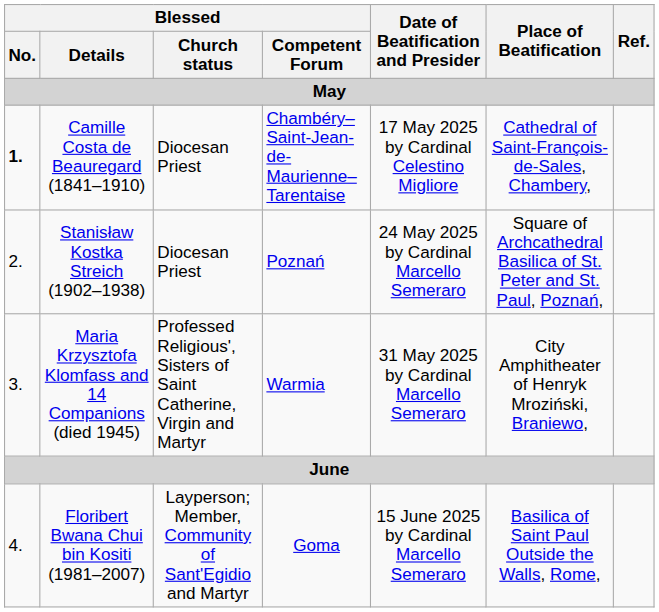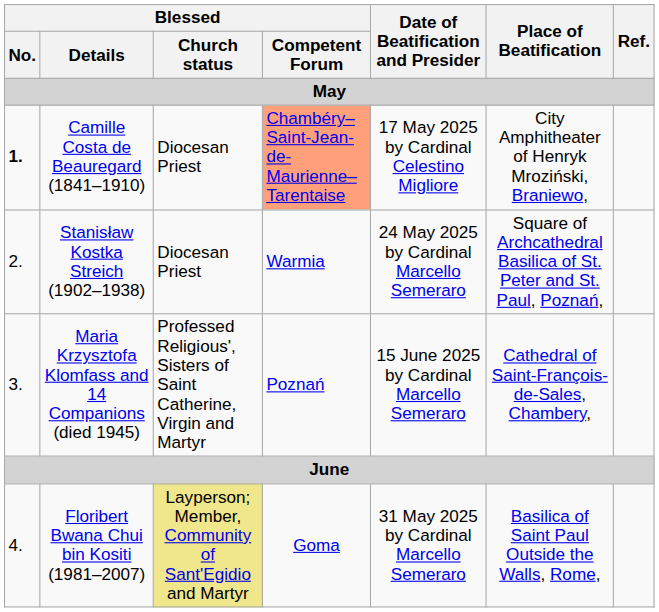 <table class="wikitable">
 <tr>
 <th colspan=4>Blessed</th>
 <th rowspan=2>Date of Beatification<br>and Presider</th>
 <th rowspan=2>Place of Beatification</th>
 <th rowspan=2>Ref.</th>
 </tr>
 <tr>
 <th>No.</th>
 <th>Details</th>
 <th>Church status</th>
 <th>Competent Forum</th>
 </tr>
 <tr id="May">
 <td colspan="7" align=center style="background:lightgray;white-space:nowrap"><strong>May</strong></td>
 </tr>
 <tr>
 <td><strong>1.</strong></td>
 <td align="center"><a href='#'>Camille Costa de Beauregard</a><br>(1841–1910)</td>
 <td>Diocesan Priest</td>
-<td><a href='#'>Chambéry–Saint-Jean-de-Maurienne–Tarentaise</a></td>
+<td style="background: lightsalmon;"><a href='#'>Chambéry–Saint-Jean-de-Maurienne–Tarentaise</a></td>
 <td align="center">17 May 2025 <br>by Cardinal <a href='#'>Celestino Migliore</a></td>
-<td align="center"><a href='#'>Cathedral of Saint-François-de-Sales</a>, <a href='#'>Chambery</a>, </td>
+<td align="center">City Amphitheater of Henryk Mroziński, <a href='#'>Braniewo</a>, </td>
 <td></td>
 </tr>
 <tr>
 <td>2.</td>
 <td align="center"><a href='#'>Stanisław Kostka Streich</a><br>(1902–1938)</td>
 <td>Diocesan Priest</td>
-<td><a href='#'>Poznań</a></td>
+<td><a href='#'>Warmia</a></td>
 <td align="center">24 May 2025 <br>by Cardinal <a href='#'>Marcello Semeraro</a></td>
 <td align="center">Square of <a href='#'>Archcathedral Basilica of St. Peter and St. Paul</a>, <a href='#'>Poznań</a>, </td>
 <td></td>
 </tr>
 <tr>
 <td>3.</td>
 <td align="center"><a href='#'>Maria Krzysztofa Klomfass and 14 Companions</a> <br>(died 1945)</td>
 <td>Professed Religious', Sisters of Saint Catherine, Virgin and Martyr</td>
-<td><a href='#'>Warmia</a></td>
-<td align="center">31 May 2025 <br>by Cardinal <a href='#'>Marcello Semeraro</a></td>
-<td align="center">City Amphitheater of Henryk Mroziński, <a href='#'>Braniewo</a>, </td>
+<td><a href='#'>Poznań</a></td>
+<td align="center">15 June 2025 <br>by Cardinal <a href='#'>Marcello Semeraro</a></td>
+<td align="center"><a href='#'>Cathedral of Saint-François-de-Sales</a>, <a href='#'>Chambery</a>, </td>
 <td></td>
 </tr>
 <tr id="June">
 <td colspan="7" align=center style="background:lightgray;white-space:nowrap"><strong>June</strong></td>
 </tr>
 <tr>
 <td>4.</td>
 <td align="center"><a href='#'>Floribert Bwana Chui bin Kositi</a><br>(1981–2007)</td>
-<td align="center">Layperson; Member, <a href='#'>Community of Sant'Egidio</a> and Martyr</td>
+<td align="center" style="background: khaki;">Layperson; Member, <a href='#'>Community of Sant'Egidio</a> and Martyr</td>
 <td align="center"><a href='#'>Goma</a></td>
-<td align="center">15 June 2025 <br>by Cardinal <a href='#'>Marcello Semeraro</a></td>
+<td align="center">31 May 2025 <br>by Cardinal <a href='#'>Marcello Semeraro</a></td>
 <td align="center"><a href='#'>Basilica of Saint Paul Outside the Walls</a>, <a href='#'>Rome</a>, </td>
 <td align="center"></td>
 </tr>
 </table>
